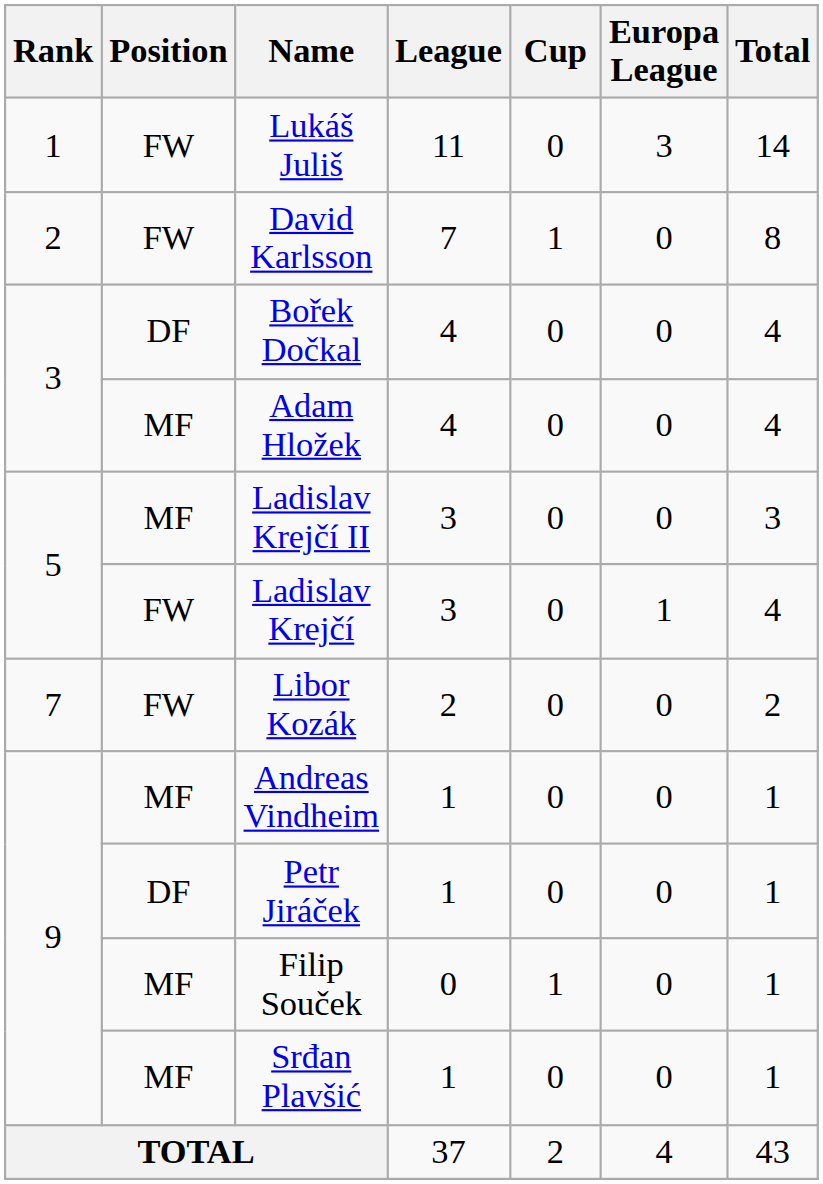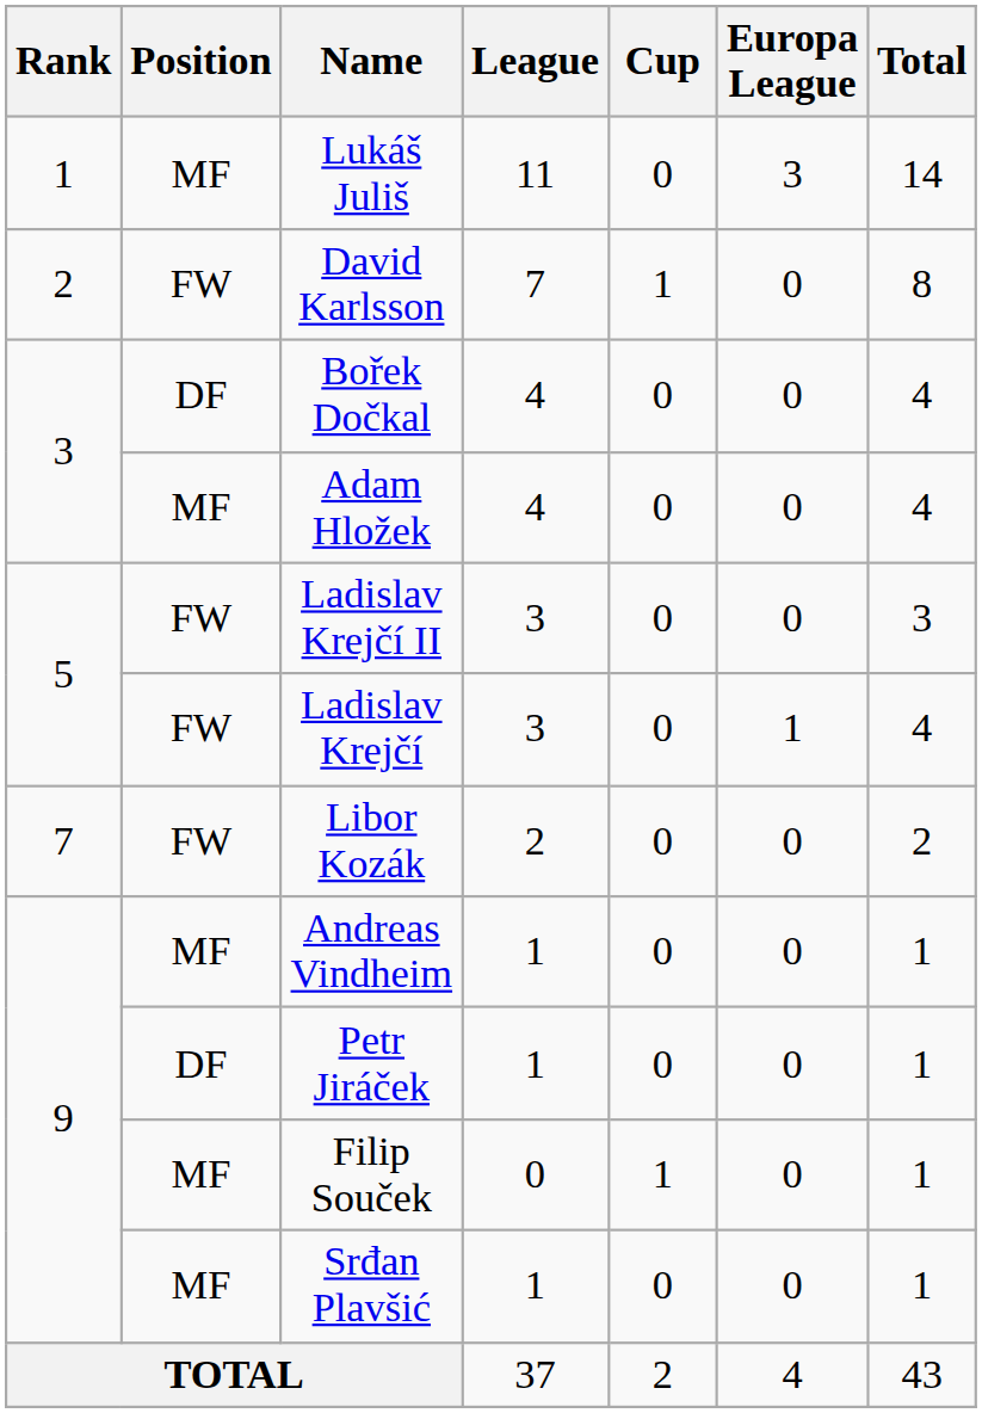 <table class="wikitable sortable" style="text-align:center">
 <tr>
 <th width="20">Rank</th>
 <th width= "35">Position</th>
 <th width= "35">Name</th>
 <th width="35">League</th>
 <th width="35">Cup</th>
 <th width="35">Europa League</th>
 <th width= "35">Total</th>
 </tr>
 <tr>
 <td>1</td>
-<td>FW</td>
+<td>MF</td>
 <td><a href='#'>Lukáš Juliš</a></td>
 <td>11</td>
 <td>0</td>
 <td>3</td>
 <td>14</td>
 </tr>
 <tr>
 <td>2</td>
 <td>FW</td>
 <td><a href='#'>David Karlsson</a></td>
 <td>7</td>
 <td>1</td>
 <td>0</td>
 <td>8</td>
 </tr>
 <tr>
 <td rowspan=2>3</td>
 <td>DF</td>
 <td><a href='#'>Bořek Dočkal</a></td>
 <td>4</td>
 <td>0</td>
 <td>0</td>
 <td>4</td>
 </tr>
 <tr>
 <td>MF</td>
 <td><a href='#'>Adam Hložek</a></td>
 <td>4</td>
 <td>0</td>
 <td>0</td>
 <td>4</td>
 </tr>
 <tr>
 <td rowspan=2>5</td>
-<td>MF</td>
+<td>FW</td>
 <td><a href='#'>Ladislav Krejčí II</a></td>
 <td>3</td>
 <td>0</td>
 <td>0</td>
 <td>3</td>
 </tr>
 <tr>
 <td>FW</td>
 <td><a href='#'>Ladislav Krejčí</a></td>
 <td>3</td>
 <td>0</td>
 <td>1</td>
 <td>4</td>
 </tr>
 <tr>
 <td rowspan=1>7</td>
 <td>FW</td>
 <td><a href='#'>Libor Kozák</a></td>
 <td>2</td>
 <td>0</td>
 <td>0</td>
 <td>2</td>
 </tr>
 <tr>
 <td rowspan=4>9</td>
 <td>MF</td>
 <td><a href='#'>Andreas Vindheim</a></td>
 <td>1</td>
 <td>0</td>
 <td>0</td>
 <td>1</td>
 </tr>
 <tr>
 <td>DF</td>
 <td><a href='#'>Petr Jiráček</a></td>
 <td>1</td>
 <td>0</td>
 <td>0</td>
 <td>1</td>
 </tr>
 <tr>
 <td>MF</td>
 <td>Filip Souček</td>
 <td>0</td>
 <td>1</td>
 <td>0</td>
 <td>1</td>
 </tr>
 <tr>
 <td>MF</td>
 <td><a href='#'>Srđan Plavšić</a></td>
 <td>1</td>
 <td>0</td>
 <td>0</td>
 <td>1</td>
 </tr>
 <tr>
 <th colspan=3>TOTAL</th>
 <td>37</td>
 <td>2</td>
 <td>4</td>
 <td>43</td>
 </tr>
 <tr>
 </tr>
 </table>
